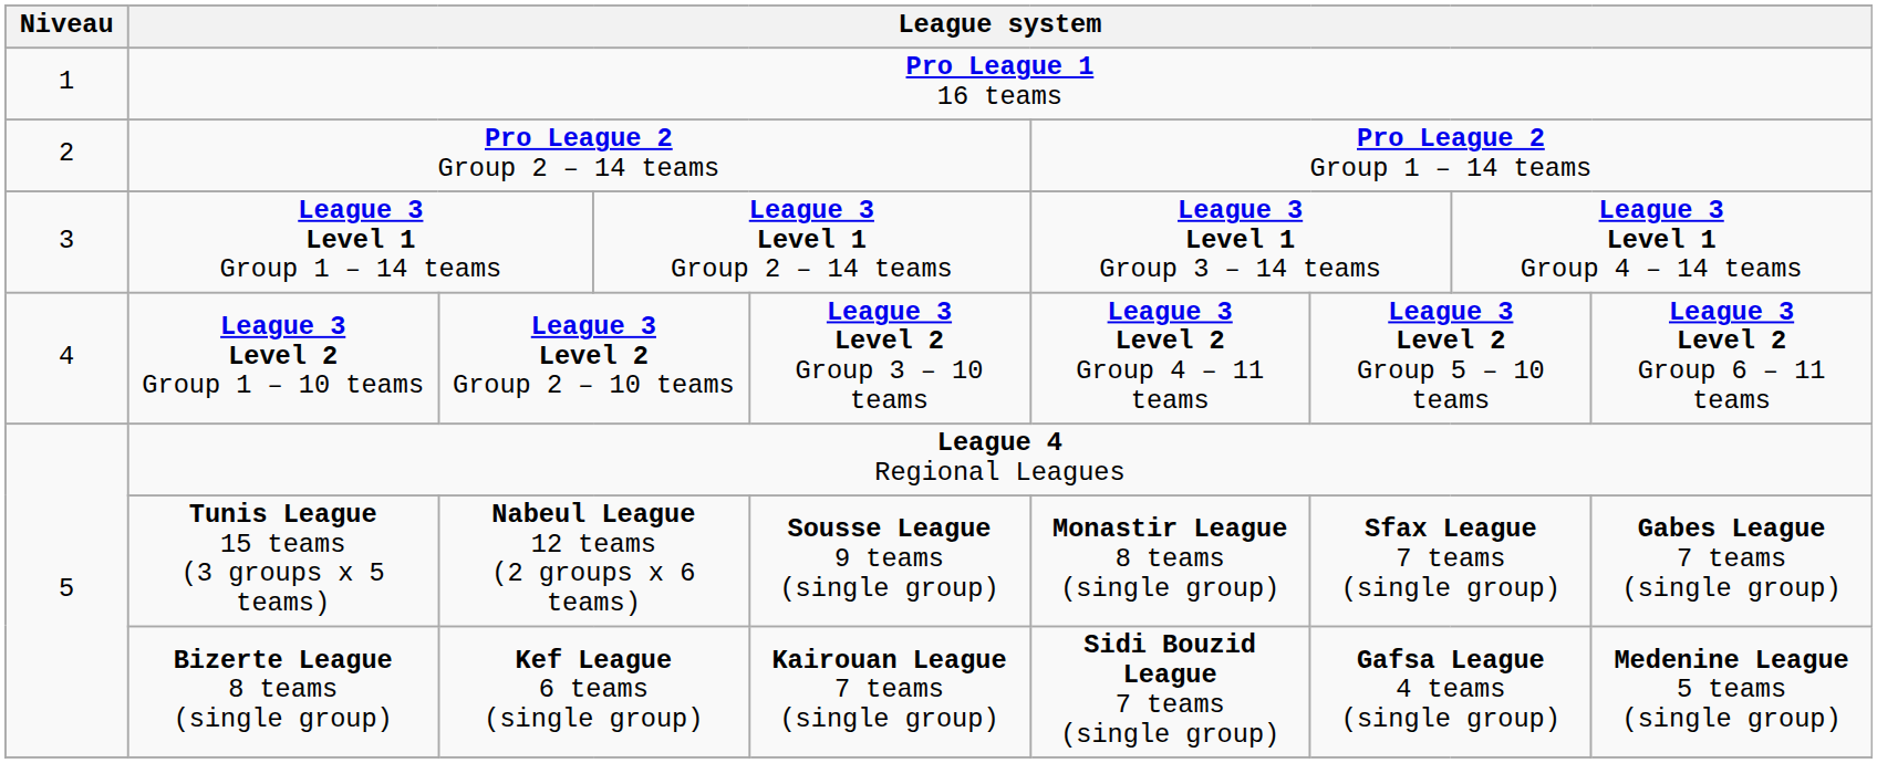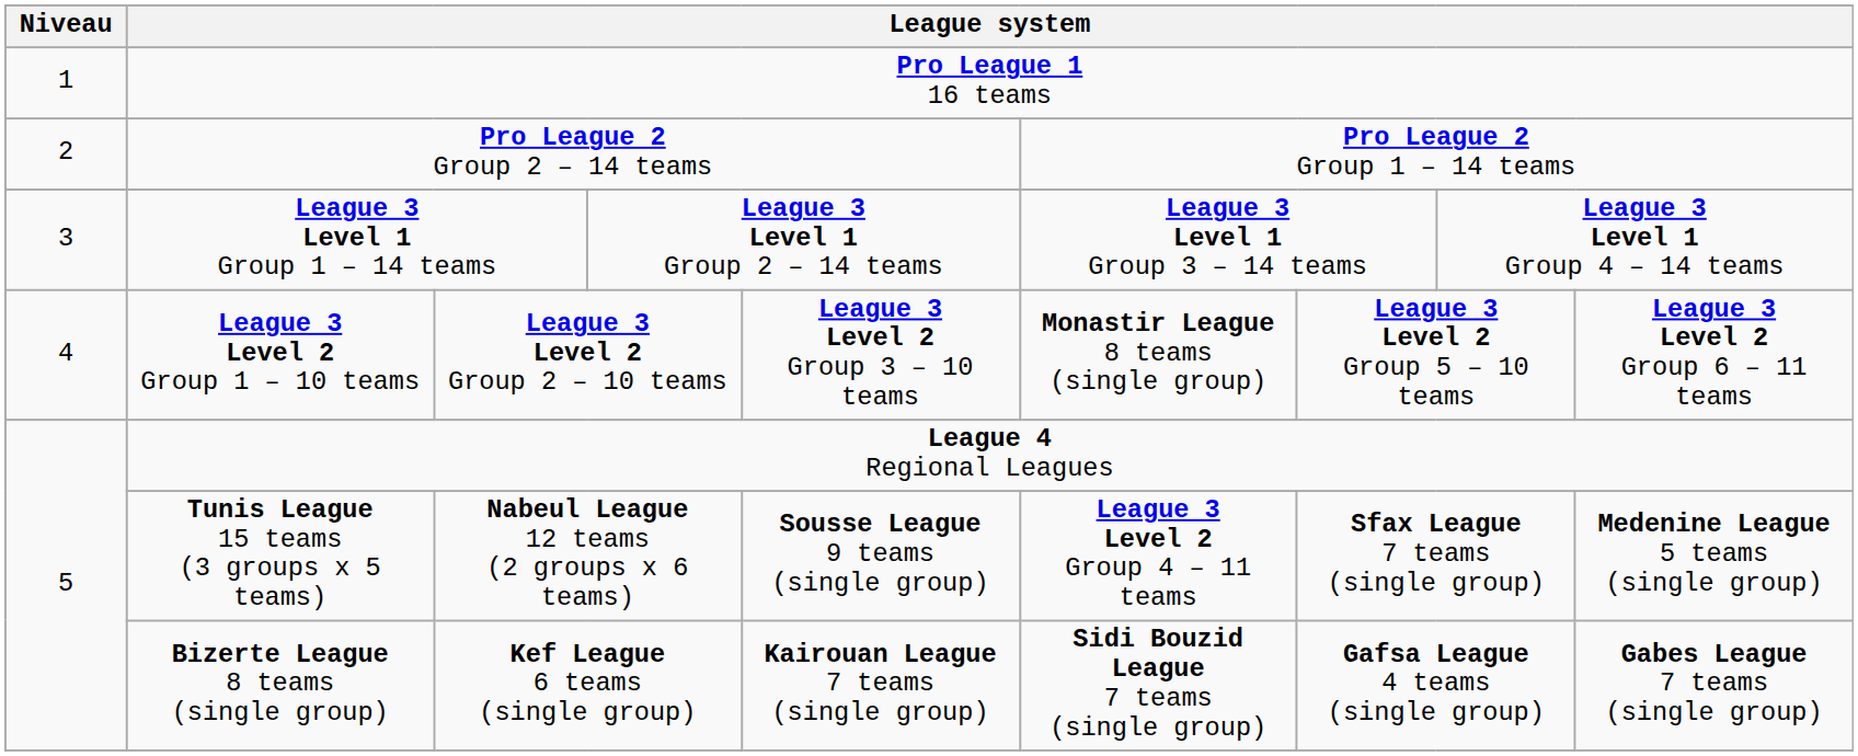 <table class="wikitable" style="text-align:center; font-size:95%;" width="100%">
 <tr>
 <th width="5%">Niveau</th>
 <th colspan="8" width="80%">League system</th>
 </tr>
 <tr>
 <td>1</td>
 <td colspan="8"><strong><a href='#'>Pro League 1</a></strong><br>16 teams</td>
 </tr>
 <tr>
 <td>2</td>
 <td colspan="4"><strong><a href='#'>Pro League 2</a></strong><br>Group 2 – 14 teams</td>
 <td colspan="4"><strong><a href='#'>Pro League 2</a></strong><br>Group 1 – 14 teams</td>
 </tr>
 <tr>
 <td>3</td>
 <td colspan="2"><strong><a href='#'>League 3</a></strong><br><strong>Level 1</strong><br>Group 1 – 14 teams</td>
 <td colspan="2"><strong><a href='#'>League 3</a></strong><br><strong>Level 1</strong><br>Group 2 – 14 teams</td>
 <td colspan="2"><strong><a href='#'>League 3</a></strong><br><strong>Level 1</strong><br>Group 3 – 14 teams</td>
 <td colspan="2"><strong><a href='#'>League 3</a></strong><br><strong>Level 1</strong><br>Group 4 – 14 teams</td>
 </tr>
 <tr>
 <td>4</td>
 <td><a href='#'><strong>League 3</strong></a><br><strong>Level 2</strong><br>Group 1 – 10 teams</td>
 <td colspan="2"><a href='#'><strong>League 3</strong></a><br><strong>Level 2</strong><br>Group 2 – 10 teams</td>
 <td><a href='#'><strong>League 3</strong></a><br><strong>Level 2</strong><br>Group 3 – 10 teams</td>
-<td><a href='#'><strong>League 3</strong></a><br><strong>Level 2</strong><br>Group 4 – 11 teams</td>
+<td><strong>Monastir League</strong><br>8 teams<br>(single group)</td>
 <td colspan="2"><a href='#'><strong>League 3</strong></a><br><strong>Level 2</strong><br>Group 5 – 10 teams</td>
 <td><a href='#'><strong>League 3</strong></a><br><strong>Level 2</strong><br>Group 6 – 11 teams</td>
 </tr>
 <tr>
 <td rowspan="3">5</td>
 <td colspan="8"><strong>League 4</strong><br>Regional Leagues</td>
 </tr>
 <tr>
 <td><strong>Tunis League</strong><br>15 teams<br>(3 groups x 5 teams)</td>
 <td colspan="2"><strong>Nabeul League</strong><br>12 teams<br>(2 groups x 6 teams)</td>
 <td><strong>Sousse League</strong><br>9 teams<br>(single group)</td>
-<td><strong>Monastir League</strong><br>8 teams<br>(single group)</td>
+<td><a href='#'><strong>League 3</strong></a><br><strong>Level 2</strong><br>Group 4 – 11 teams</td>
 <td colspan="2"><strong>Sfax League</strong><br>7 teams<br>(single group)</td>
-<td><strong>Gabes League</strong><br>7 teams<br>(single group)</td>
+<td><strong>Medenine League</strong><br>5 teams<br>(single group)</td>
 </tr>
 <tr>
 <td><strong>Bizerte League</strong><br>8 teams<br>(single group)</td>
 <td colspan="2"><strong>Kef League</strong><br>6 teams<br>(single group)</td>
 <td><strong>Kairouan League</strong><br>7 teams<br>(single group)</td>
 <td><strong>Sidi Bouzid League</strong><br>7 teams<br>(single group)</td>
 <td colspan="2"><strong>Gafsa League</strong><br>4 teams<br>(single group)</td>
-<td><strong>Medenine League</strong><br>5 teams<br>(single group)</td>
+<td><strong>Gabes League</strong><br>7 teams<br>(single group)</td>
 </tr>
 </table>
